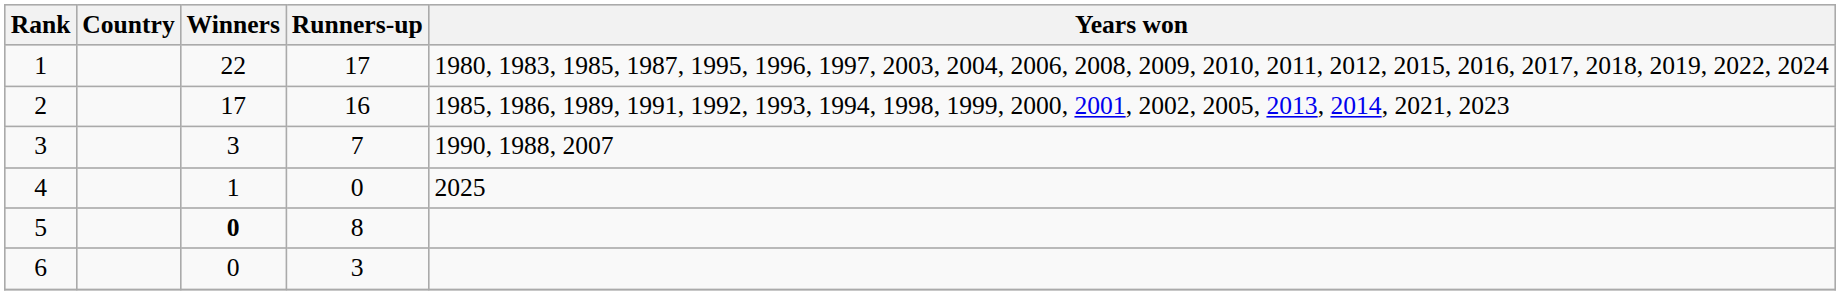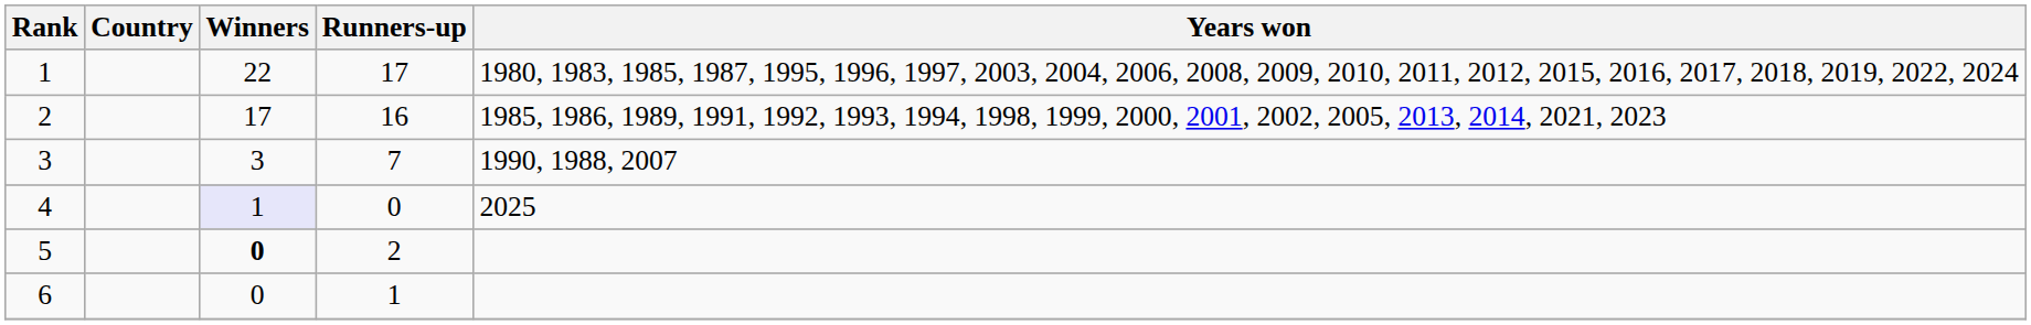 <table class=wikitable>
 <tr>
 <th>Rank</th>
 <th>Country</th>
 <th>Winners</th>
 <th>Runners-up</th>
 <th>Years won</th>
 </tr>
 <tr>
 <td align="center">1</td>
 <td></td>
 <td align="center">22</td>
 <td align="center">17</td>
 <td>1980,  1983, 1985, 1987, 1995, 1996, 1997, 2003, 2004, 2006, 2008, 2009, 2010, 2011, 2012, 2015, 2016, 2017, 2018, 2019, 2022, 2024</td>
 </tr>
 <tr>
 <td align="center">2</td>
 <td></td>
 <td align="center">17</td>
 <td align="center">16</td>
 <td>1985, 1986, 1989, 1991, 1992, 1993, 1994, 1998, 1999, 2000, <a href='#'>2001</a>, 2002, 2005, <a href='#'>2013</a>, <a href='#'>2014</a>, 2021, 2023</td>
 </tr>
 <tr>
 <td align="center">3</td>
 <td></td>
 <td align="center">3</td>
 <td align="center">7</td>
 <td>1990, 1988, 2007</td>
 </tr>
 <tr>
 <td align="center">4</td>
 <td></td>
-<td align="center">1</td>
+<td align="center" style="background: lavender;">1</td>
 <td align="center">0</td>
 <td>2025</td>
 </tr>
 <tr>
 <td align="center">5</td>
 <td></td>
 <td align="center"><strong>0</strong></td>
-<td align="center">8</td>
+<td align="center">2</td>
 <td></td>
 </tr>
 <tr>
 <td align="center">6</td>
 <td></td>
 <td align="center">0</td>
-<td align="center">3</td>
+<td align="center">1</td>
 <td></td>
 </tr>
 <tr>
 </tr>
 </table>
